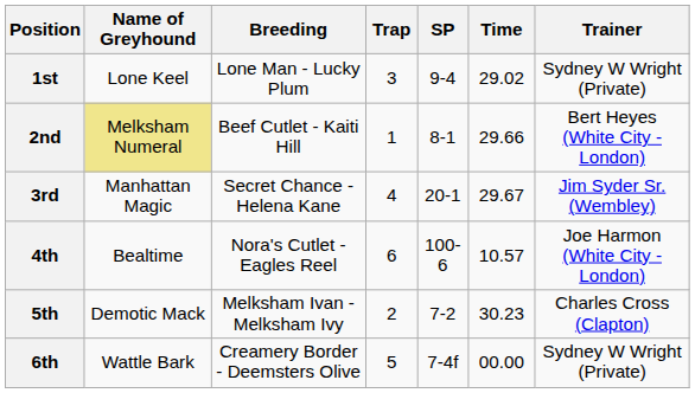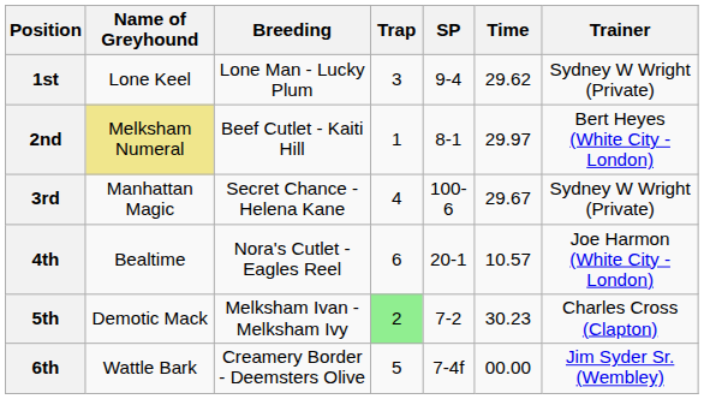 <table class="wikitable" style="text-align: center">
 <tr>
 <th width=50>Position</th>
 <th width=150>Name of Greyhound</th>
 <th width=250>Breeding</th>
 <th width=50>Trap</th>
 <th width=50>SP</th>
 <th width=80>Time</th>
 <th width=250>Trainer</th>
 </tr>
 <tr>
 <th>1st</th>
 <td>Lone Keel</td>
 <td>Lone Man - Lucky Plum</td>
 <td>3</td>
 <td>9-4</td>
-<td>29.02</td>
+<td>29.62</td>
 <td>Sydney W Wright (Private)</td>
 </tr>
 <tr>
 <th>2nd</th>
 <td style="background: khaki;">Melksham Numeral</td>
 <td>Beef Cutlet - Kaiti Hill</td>
 <td>1</td>
 <td>8-1</td>
-<td>29.66</td>
+<td>29.97</td>
 <td>Bert Heyes <a href='#'>(White City - London)</a></td>
 </tr>
 <tr>
 <th>3rd</th>
 <td>Manhattan Magic</td>
 <td>Secret Chance -	Helena Kane</td>
 <td>4</td>
-<td>20-1</td>
+<td>100-6</td>
 <td>29.67</td>
-<td><a href='#'>Jim Syder Sr.</a> <a href='#'>(Wembley)</a></td>
+<td>Sydney W Wright (Private)</td>
 </tr>
 <tr>
 <th>4th</th>
 <td>Bealtime</td>
 <td>Nora's Cutlet - Eagles Reel</td>
 <td>6</td>
-<td>100-6</td>
+<td>20-1</td>
 <td>10.57</td>
 <td>Joe Harmon <a href='#'>(White City - London)</a></td>
 </tr>
 <tr>
 <th>5th</th>
 <td>Demotic Mack</td>
 <td>Melksham Ivan - Melksham Ivy</td>
-<td>2</td>
+<td style="background: lightgreen;">2</td>
 <td>7-2</td>
 <td>30.23</td>
 <td>Charles Cross <a href='#'>(Clapton)</a></td>
 </tr>
 <tr>
 <th>6th</th>
 <td>Wattle Bark</td>
 <td>Creamery Border - Deemsters Olive</td>
 <td>5</td>
 <td>7-4f</td>
 <td>00.00</td>
-<td>Sydney W Wright (Private)</td>
+<td><a href='#'>Jim Syder Sr.</a> <a href='#'>(Wembley)</a></td>
 </tr>
 </table>
